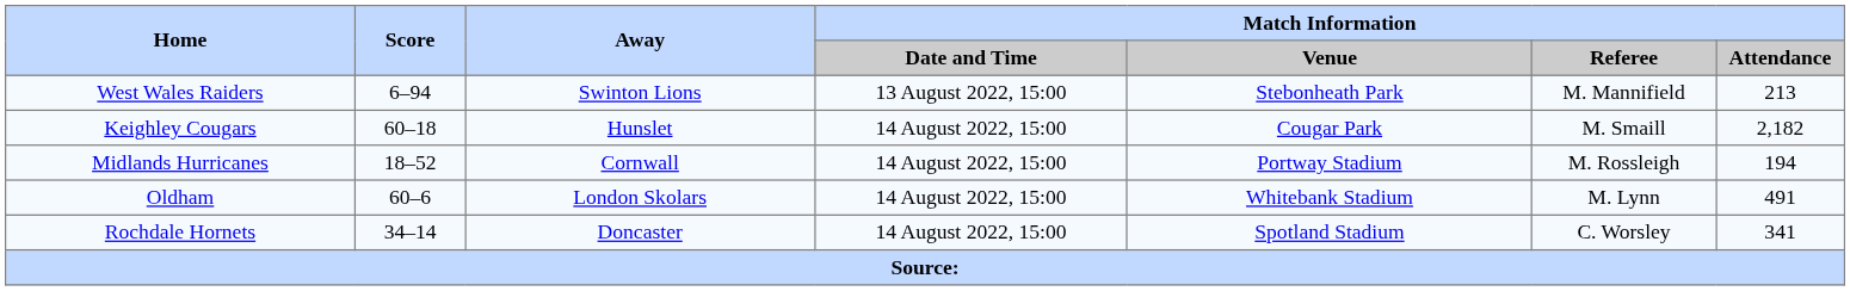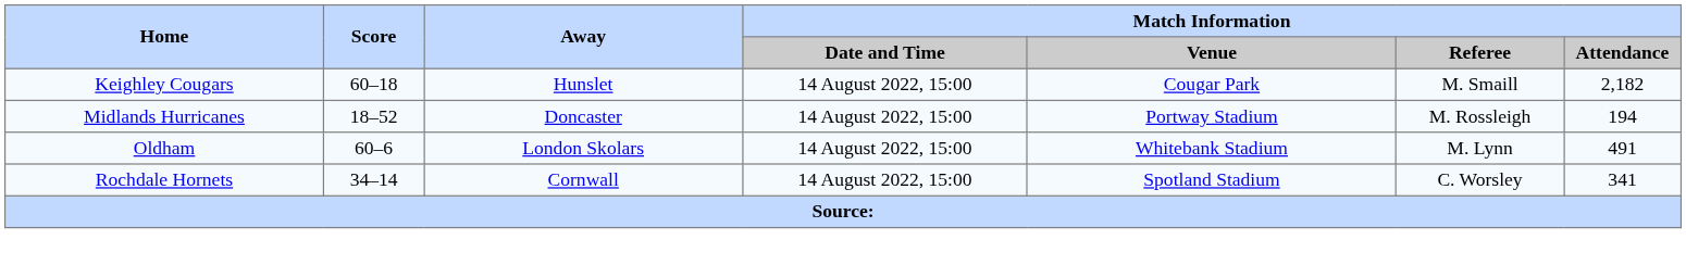 <table border=1 style="border-collapse:collapse; font-size:90%; text-align:center;" cellpadding=3 cellspacing=0 width=100%>
 <tr bgcolor=#C1D8FF>
 <th scope="col" rowspan=2 width=19%>Home</th>
 <th scope="col" rowspan=2 width=6%>Score</th>
 <th scope="col" rowspan=2 width=19%>Away</th>
 <th colspan=4>Match Information</th>
 </tr>
 <tr bgcolor=#CCCCCC>
 <th scope="col" width=17%>Date and Time</th>
 <th scope="col" width=22%>Venue</th>
 <th scope="col" width=10%>Referee</th>
 <th scope="col" width=7%>Attendance</th>
 </tr>
 <tr bgcolor=#F5FAFF>
-<td> <a href='#'>West Wales Raiders</a></td>
-<td>6–94</td>
-<td> <a href='#'>Swinton Lions</a></td>
-<td>13 August 2022, 15:00</td>
-<td><a href='#'>Stebonheath Park</a></td>
-<td>M. Mannifield</td>
-<td>213</td>
-</tr>
-<tr bgcolor=#F5FAFF>
 <td> <a href='#'>Keighley Cougars</a></td>
 <td>60–18</td>
 <td> <a href='#'>Hunslet</a></td>
 <td>14 August 2022, 15:00</td>
 <td><a href='#'>Cougar Park</a></td>
 <td>M. Smaill</td>
 <td>2,182</td>
 </tr>
 <tr bgcolor=#F5FAFF>
 <td> <a href='#'>Midlands Hurricanes</a></td>
 <td>18–52</td>
-<td> <a href='#'>Cornwall</a></td>
+<td> <a href='#'>Doncaster</a></td>
 <td>14 August 2022, 15:00</td>
 <td><a href='#'>Portway Stadium</a></td>
 <td>M. Rossleigh</td>
 <td>194</td>
 </tr>
 <tr bgcolor=#F5FAFF>
 <td> <a href='#'>Oldham</a></td>
 <td>60–6</td>
 <td> <a href='#'>London Skolars</a></td>
 <td>14 August 2022, 15:00</td>
 <td><a href='#'>Whitebank Stadium</a></td>
 <td>M. Lynn</td>
 <td>491</td>
 </tr>
 <tr bgcolor=#F5FAFF>
 <td> <a href='#'>Rochdale Hornets</a></td>
 <td>34–14</td>
-<td> <a href='#'>Doncaster</a></td>
+<td> <a href='#'>Cornwall</a></td>
 <td>14 August 2022, 15:00</td>
 <td><a href='#'>Spotland Stadium</a></td>
 <td>C. Worsley</td>
 <td>341</td>
 </tr>
 <tr style="background:#c1d8ff;">
 <th colspan=7>Source:</th>
 </tr>
 </table>
